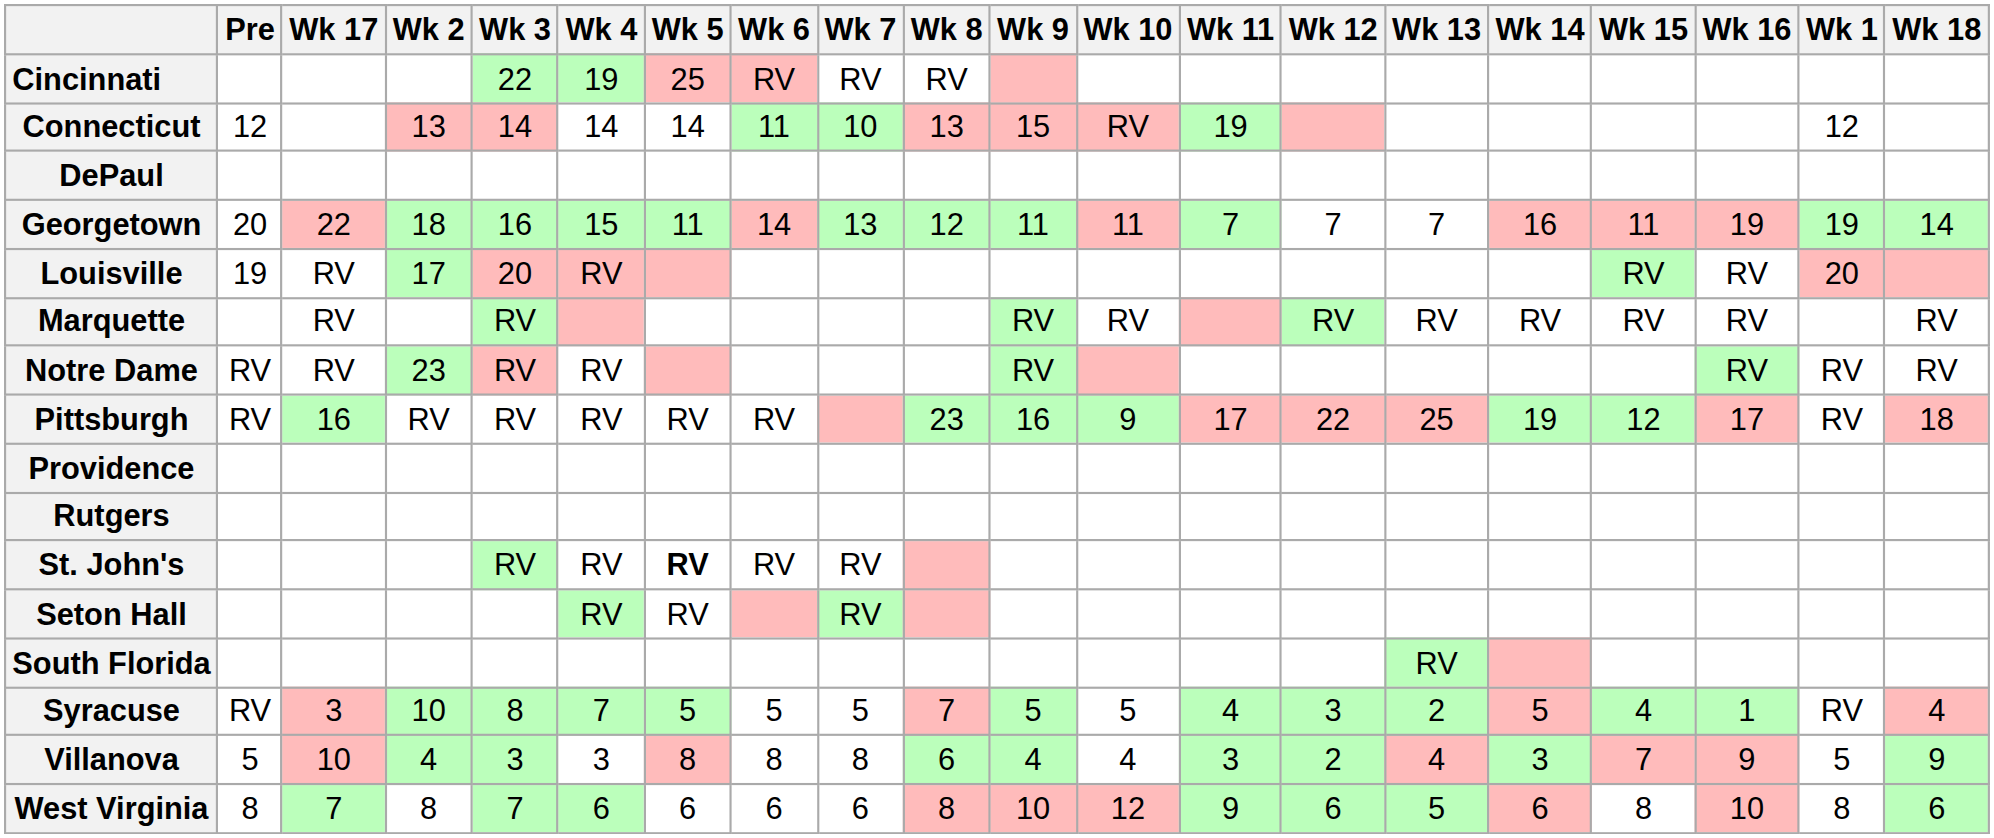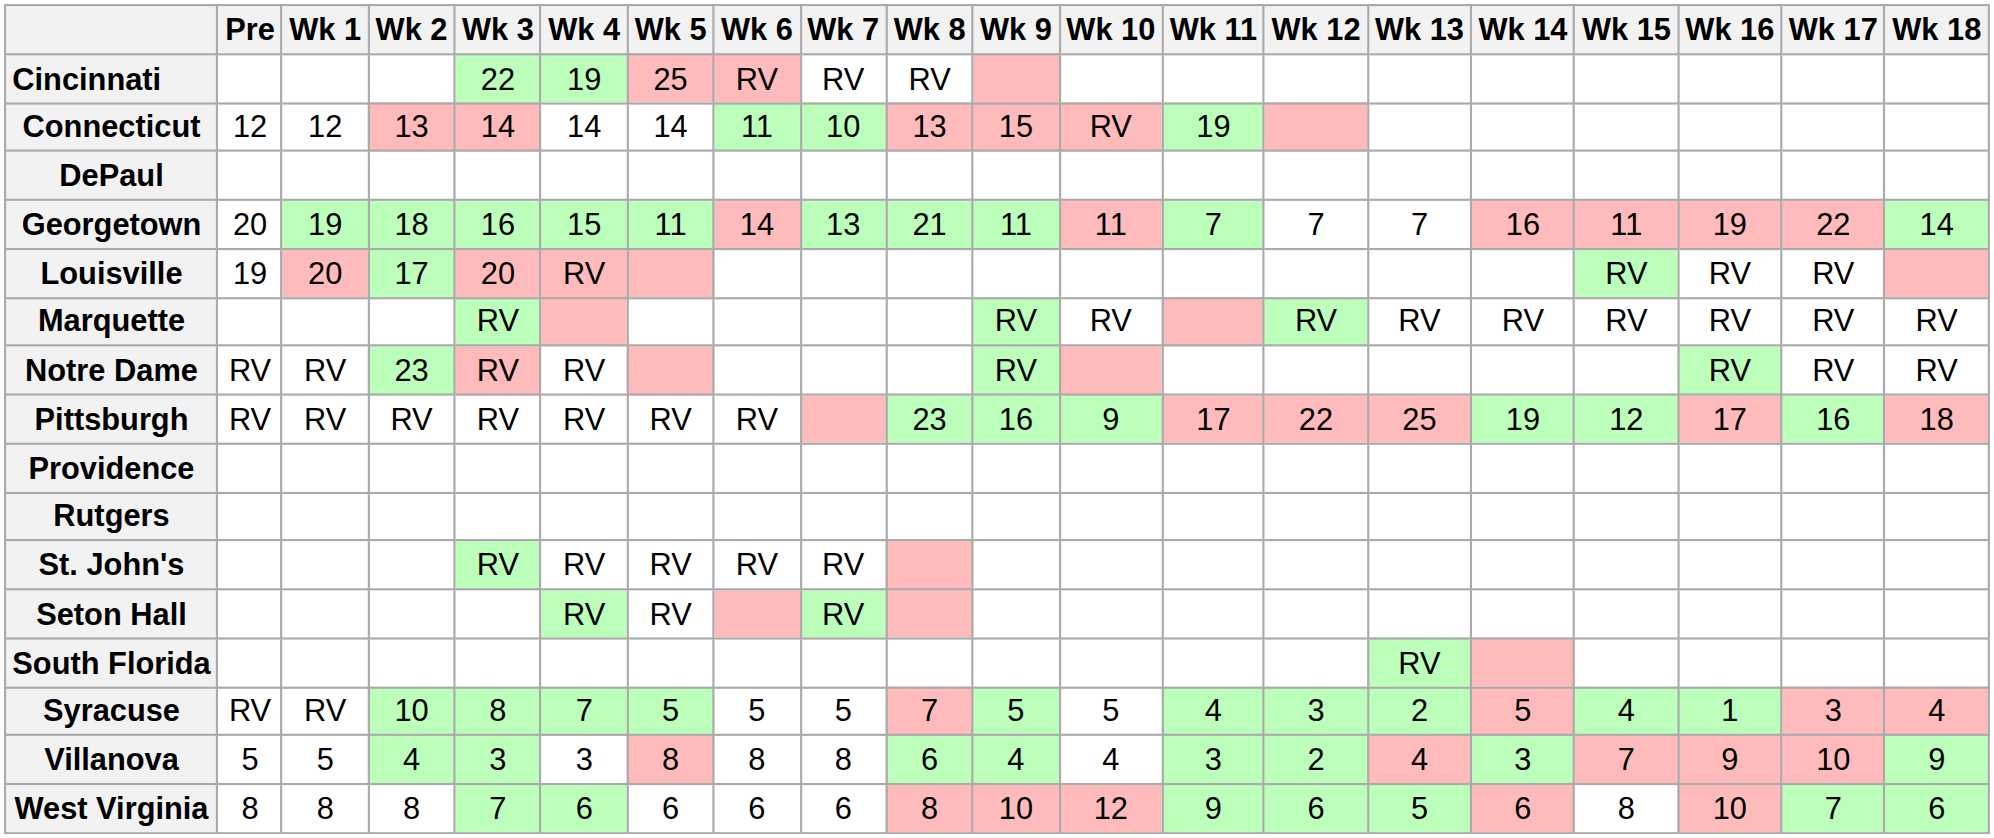 <table class="wikitable" style="white-space:nowrap;font-size:90%;">
 <tr>
 <th></th>
 <th>Pre</th>
-<th>Wk 17</th>
+<th>Wk 1</th>
 <th>Wk 2</th>
 <th>Wk 3</th>
 <th>Wk 4</th>
 <th>Wk 5</th>
 <th>Wk 6</th>
 <th>Wk 7</th>
 <th>Wk 8</th>
 <th>Wk 9</th>
 <th>Wk 10</th>
 <th>Wk 11</th>
 <th>Wk 12</th>
 <th>Wk 13</th>
 <th>Wk 14</th>
 <th>Wk 15</th>
 <th>Wk 16</th>
-<th>Wk 1</th>
+<th>Wk 17</th>
 <th>Wk 18</th>
 </tr>
 <tr style="text-align:center;">
 <th style="text-align:left;">Cincinnati</th>
 <td style="background:#fff;"></td>
 <td style="background:#fff;"></td>
 <td style="background:#fff;"></td>
 <td style="background:#bfb;">22</td>
 <td style="background:#bfb;">19</td>
 <td style="background:#fbb;">25</td>
 <td style="background:#fbb;">RV</td>
 <td style="background:#fff;">RV</td>
 <td style="background:#fff;">RV</td>
 <td style="background:#fbb;"></td>
 <td style="background:#fff;"></td>
 <td style="background:#fff;"></td>
 <td style="background:#fff;"></td>
 <td style="background:#fff;"></td>
 <td style="background:#fff;"></td>
 <td style="background:#fff;"></td>
 <td style="background:#fff;"></td>
 <td style="background:#fff;"></td>
 <td style="background:#fff;"></td>
 </tr>
 <tr style="text-align:center;">
 <th>Connecticut</th>
 <td style="background:#fff;">12</td>
-<td style="background:#fff;"></td>
+<td style="background:#fff;">12</td>
 <td style="background:#fbb;">13</td>
 <td style="background:#fbb;">14</td>
 <td style="background:#fff;">14</td>
 <td style="background:#fff;">14</td>
 <td style="background:#bfb;">11</td>
 <td style="background:#bfb;">10</td>
 <td style="background:#fbb;">13</td>
 <td style="background:#fbb;">15</td>
 <td style="background:#fbb;">RV</td>
 <td style="background:#bfb;">19</td>
 <td style="background:#fbb;"></td>
 <td style="background:#fff;"></td>
 <td style="background:#fff;"></td>
 <td style="background:#fff;"></td>
 <td style="background:#fff;"></td>
-<td style="background:#fff;">12</td>
+<td style="background:#fff;"></td>
 <td style="background:#fff;"></td>
 </tr>
 <tr style="text-align:center;">
 <th>DePaul</th>
 <td style="background:#fff;"></td>
 <td style="background:#fff;"></td>
 <td style="background:#fff;"></td>
 <td style="background:#fff;"></td>
 <td style="background:#fff;"></td>
 <td style="background:#fff;"></td>
 <td style="background:#fff;"></td>
 <td style="background:#fff;"></td>
 <td style="background:#fff;"></td>
 <td style="background:#fff;"></td>
 <td style="background:#fff;"></td>
 <td style="background:#fff;"></td>
 <td style="background:#fff;"></td>
 <td style="background:#fff;"></td>
 <td style="background:#fff;"></td>
 <td style="background:#fff;"></td>
 <td style="background:#fff;"></td>
 <td style="background:#fff;"></td>
 <td style="background:#fff;"></td>
 </tr>
 <tr style="text-align:center;">
 <th>Georgetown</th>
 <td style="background:#fff;">20</td>
-<td style="background:#fbb;">22</td>
+<td style="background:#bfb;">19</td>
 <td style="background:#bfb;">18</td>
 <td style="background:#bfb;">16</td>
 <td style="background:#bfb;">15</td>
 <td style="background:#bfb;">11</td>
 <td style="background:#fbb;">14</td>
 <td style="background:#bfb;">13</td>
-<td style="background:#bfb;">12</td>
+<td style="background:#bfb;">21</td>
 <td style="background:#bfb;">11</td>
 <td style="background:#fbb;">11</td>
 <td style="background:#bfb;">7</td>
 <td style="background:#fff;">7</td>
 <td style="background:#fff;">7</td>
 <td style="background:#fbb;">16</td>
 <td style="background:#fbb;">11</td>
 <td style="background:#fbb;">19</td>
-<td style="background:#bfb;">19</td>
+<td style="background:#fbb;">22</td>
 <td style="background:#bfb;">14</td>
 </tr>
 <tr style="text-align:center;">
 <th>Louisville</th>
 <td style="background:#fff;">19</td>
-<td style="background:#fff;">RV</td>
+<td style="background:#fbb;">20</td>
 <td style="background:#bfb;">17</td>
 <td style="background:#fbb;">20</td>
 <td style="background:#fbb;">RV</td>
 <td style="background:#fbb;"></td>
 <td style="background:#fff;"></td>
 <td style="background:#fff;"></td>
 <td style="background:#fff;"></td>
 <td style="background:#fff;"></td>
 <td style="background:#fff;"></td>
 <td style="background:#fff;"></td>
 <td style="background:#fff;"></td>
 <td style="background:#fff;"></td>
 <td style="background:#fff;"></td>
 <td style="background:#bfb;">RV</td>
 <td style="background:#fff;">RV</td>
-<td style="background:#fbb;">20</td>
+<td style="background:#fff;">RV</td>
 <td style="background:#fbb;"></td>
 </tr>
 <tr style="text-align:center;">
 <th>Marquette</th>
 <td style="background:#fff;"></td>
-<td style="background:#fff;">RV</td>
+<td style="background:#fff;"></td>
 <td style="background:#fff;"></td>
 <td style="background:#bfb;">RV</td>
 <td style="background:#fbb;"></td>
 <td style="background:#fff;"></td>
 <td style="background:#fff;"></td>
 <td style="background:#fff;"></td>
 <td style="background:#fff;"></td>
 <td style="background:#bfb;">RV</td>
 <td style="background:#fff;">RV</td>
 <td style="background:#fbb;"></td>
 <td style="background:#bfb;">RV</td>
 <td style="background:#fff;">RV</td>
 <td style="background:#fff;">RV</td>
 <td style="background:#fff;">RV</td>
 <td style="background:#fff;">RV</td>
-<td style="background:#fff;"></td>
+<td style="background:#fff;">RV</td>
 <td style="background:#fff;">RV</td>
 </tr>
 <tr style="text-align:center;">
 <th>Notre Dame</th>
 <td style="background:#fff;">RV</td>
 <td style="background:#fff;">RV</td>
 <td style="background:#bfb;">23</td>
 <td style="background:#fbb;">RV</td>
 <td style="background:#fff;">RV</td>
 <td style="background:#fbb;"></td>
 <td style="background:#fff;"></td>
 <td style="background:#fff;"></td>
 <td style="background:#fff;"></td>
 <td style="background:#bfb;">RV</td>
 <td style="background:#fbb;"></td>
 <td style="background:#fff;"></td>
 <td style="background:#fff;"></td>
 <td style="background:#fff;"></td>
 <td style="background:#fff;"></td>
 <td style="background:#fff;"></td>
 <td style="background:#bfb;">RV</td>
 <td style="background:#fff;">RV</td>
 <td style="background:#fff;">RV</td>
 </tr>
 <tr style="text-align:center;">
 <th>Pittsburgh</th>
 <td style="background:#fff;">RV</td>
-<td style="background:#bfb;">16</td>
+<td style="background:#fff;">RV</td>
 <td style="background:#fff;">RV</td>
 <td style="background:#fff;">RV</td>
 <td style="background:#fff;">RV</td>
 <td style="background:#fff;">RV</td>
 <td style="background:#fff;">RV</td>
 <td style="background:#fbb;"></td>
 <td style="background:#bfb;">23</td>
 <td style="background:#bfb;">16</td>
 <td style="background:#bfb;">9</td>
 <td style="background:#fbb;">17</td>
 <td style="background:#fbb;">22</td>
 <td style="background:#fbb;">25</td>
 <td style="background:#bfb;">19</td>
 <td style="background:#bfb;">12</td>
 <td style="background:#fbb;">17</td>
-<td style="background:#fff;">RV</td>
+<td style="background:#bfb;">16</td>
 <td style="background:#fbb;">18</td>
 </tr>
 <tr style="text-align:center;">
 <th>Providence</th>
 <td style="background:#fff;"></td>
 <td style="background:#fff;"></td>
 <td style="background:#fff;"></td>
 <td style="background:#fff;"></td>
 <td style="background:#fff;"></td>
 <td style="background:#fff;"></td>
 <td style="background:#fff;"></td>
 <td style="background:#fff;"></td>
 <td style="background:#fff;"></td>
 <td style="background:#fff;"></td>
 <td style="background:#fff;"></td>
 <td style="background:#fff;"></td>
 <td style="background:#fff;"></td>
 <td style="background:#fff;"></td>
 <td style="background:#fff;"></td>
 <td style="background:#fff;"></td>
 <td style="background:#fff;"></td>
 <td style="background:#fff;"></td>
 <td style="background:#fff;"></td>
 </tr>
 <tr style="text-align:center;">
 <th>Rutgers</th>
 <td style="background:#fff;"></td>
 <td style="background:#fff;"></td>
 <td style="background:#fff;"></td>
 <td style="background:#fff;"></td>
 <td style="background:#fff;"></td>
 <td style="background:#fff;"></td>
 <td style="background:#fff;"></td>
 <td style="background:#fff;"></td>
 <td style="background:#fff;"></td>
 <td style="background:#fff;"></td>
 <td style="background:#fff;"></td>
 <td style="background:#fff;"></td>
 <td style="background:#fff;"></td>
 <td style="background:#fff;"></td>
 <td style="background:#fff;"></td>
 <td style="background:#fff;"></td>
 <td style="background:#fff;"></td>
 <td style="background:#fff;"></td>
 <td style="background:#fff;"></td>
 </tr>
 <tr style="text-align:center;">
 <th>St. John's</th>
 <td style="background:#fff;"></td>
 <td style="background:#fff;"></td>
 <td style="background:#fff;"></td>
 <td style="background:#bfb;">RV</td>
 <td style="background:#fff;">RV</td>
-<td style="background:#fff;"><strong>RV</strong></td>
+<td style="background:#fff;">RV</td>
 <td style="background:#fff;">RV</td>
 <td style="background:#fff;">RV</td>
 <td style="background:#fbb;"></td>
 <td style="background:#fff;"></td>
 <td style="background:#fff;"></td>
 <td style="background:#fff;"></td>
 <td style="background:#fff;"></td>
 <td style="background:#fff;"></td>
 <td style="background:#fff;"></td>
 <td style="background:#fff;"></td>
 <td style="background:#fff;"></td>
 <td style="background:#fff;"></td>
 <td style="background:#fff;"></td>
 </tr>
 <tr style="text-align:center;">
 <th>Seton Hall</th>
 <td style="background:#fff;"></td>
 <td style="background:#fff;"></td>
 <td style="background:#fff;"></td>
 <td style="background:#fff;"></td>
 <td style="background:#bfb;">RV</td>
 <td style="background:#fff;">RV</td>
 <td style="background:#fbb;"></td>
 <td style="background:#bfb;">RV</td>
 <td style="background:#fbb;"></td>
 <td style="background:#fff;"></td>
 <td style="background:#fff;"></td>
 <td style="background:#fff;"></td>
 <td style="background:#fff;"></td>
 <td style="background:#fff;"></td>
 <td style="background:#fff;"></td>
 <td style="background:#fff;"></td>
 <td style="background:#fff;"></td>
 <td style="background:#fff;"></td>
 <td style="background:#fff;"></td>
 </tr>
 <tr style="text-align:center;">
 <th>South Florida</th>
 <td style="background:#fff;"></td>
 <td style="background:#fff;"></td>
 <td style="background:#fff;"></td>
 <td style="background:#fff;"></td>
 <td style="background:#fff;"></td>
 <td style="background:#fff;"></td>
 <td style="background:#fff;"></td>
 <td style="background:#fff;"></td>
 <td style="background:#fff;"></td>
 <td style="background:#fff;"></td>
 <td style="background:#fff;"></td>
 <td style="background:#fff;"></td>
 <td style="background:#fff;"></td>
 <td style="background:#bfb;">RV</td>
 <td style="background:#fbb;"></td>
 <td style="background:#fff;"></td>
 <td style="background:#fff;"></td>
 <td style="background:#fff;"></td>
 <td style="background:#fff;"></td>
 </tr>
 <tr style="text-align:center;">
 <th>Syracuse</th>
 <td style="background:#fff;">RV</td>
-<td style="background:#fbb;">3</td>
+<td style="background:#fff;">RV</td>
 <td style="background:#bfb;">10</td>
 <td style="background:#bfb;">8</td>
 <td style="background:#bfb;">7</td>
 <td style="background:#bfb;">5</td>
 <td style="background:#fff;">5</td>
 <td style="background:#fff;">5</td>
 <td style="background:#fbb;">7</td>
 <td style="background:#bfb;">5</td>
 <td style="background:#fff;">5</td>
 <td style="background:#bfb;">4</td>
 <td style="background:#bfb;">3</td>
 <td style="background:#bfb;">2</td>
 <td style="background:#fbb;">5</td>
 <td style="background:#bfb;">4</td>
 <td style="background:#bfb;">1</td>
-<td style="background:#fff;">RV</td>
+<td style="background:#fbb;">3</td>
 <td style="background:#fbb;">4</td>
 </tr>
 <tr style="text-align:center;">
 <th>Villanova</th>
 <td style="background:#fff;">5</td>
-<td style="background:#fbb;">10</td>
+<td style="background:#fff;">5</td>
 <td style="background:#bfb;">4</td>
 <td style="background:#bfb;">3</td>
 <td style="background:#fff;">3</td>
 <td style="background:#fbb;">8</td>
 <td style="background:#fff;">8</td>
 <td style="background:#fff;">8</td>
 <td style="background:#bfb;">6</td>
 <td style="background:#bfb;">4</td>
 <td style="background:#fff;">4</td>
 <td style="background:#bfb;">3</td>
 <td style="background:#bfb;">2</td>
 <td style="background:#fbb;">4</td>
 <td style="background:#bfb;">3</td>
 <td style="background:#fbb;">7</td>
 <td style="background:#fbb;">9</td>
-<td style="background:#fff;">5</td>
+<td style="background:#fbb;">10</td>
 <td style="background:#bfb;">9</td>
 </tr>
 <tr style="text-align:center;">
 <th>West Virginia</th>
 <td style="background:#fff;">8</td>
-<td style="background:#bfb;">7</td>
+<td style="background:#fff;">8</td>
 <td style="background:#fff;">8</td>
 <td style="background:#bfb;">7</td>
 <td style="background:#bfb;">6</td>
 <td style="background:#fff;">6</td>
 <td style="background:#fff;">6</td>
 <td style="background:#fff;">6</td>
 <td style="background:#fbb;">8</td>
 <td style="background:#fbb;">10</td>
 <td style="background:#fbb;">12</td>
 <td style="background:#bfb;">9</td>
 <td style="background:#bfb;">6</td>
 <td style="background:#bfb;">5</td>
 <td style="background:#fbb;">6</td>
 <td style="background:#fff;">8</td>
 <td style="background:#fbb;">10</td>
-<td style="background:#fff;">8</td>
+<td style="background:#bfb;">7</td>
 <td style="background:#bfb;">6</td>
 </tr>
 </table>
